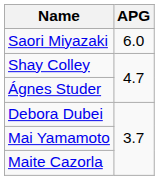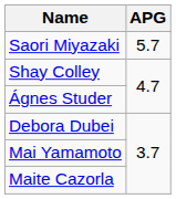 <table class=wikitable>
 <tr>
 <th>Name</th>
 <th>APG</th>
 </tr>
 <tr>
 <td> <a href='#'>Saori Miyazaki</a></td>
-<td align=center>6.0</td>
+<td align=center>5.7</td>
 </tr>
 <tr>
 <td> <a href='#'>Shay Colley</a></td>
 <td align=center rowspan=2>4.7</td>
 </tr>
 <tr>
 <td> <a href='#'>Ágnes Studer</a></td>
 </tr>
 <tr>
 <td> <a href='#'>Debora Dubei</a></td>
 <td align=center rowspan=3>3.7</td>
 </tr>
 <tr>
 <td> <a href='#'>Mai Yamamoto</a></td>
 </tr>
 <tr>
 <td> <a href='#'>Maite Cazorla</a></td>
 </tr>
 </table>
